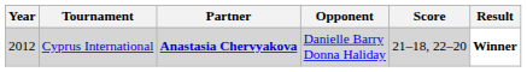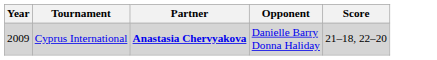 <table class="sortable wikitable" style="font-size: 90%;">
 <tr>
 <th>Year</th>
 <th>Tournament</th>
 <th>Partner</th>
 <th>Opponent</th>
 <th>Score</th>
-<th>Result</th>
 </tr>
 <tr style="background:#D5D5D5">
-<td align="center">2012</td>
+<td align="center">2009</td>
 <td align="left"><a href='#'>Cyprus International</a></td>
 <td align="left"><strong> <a href='#'>Anastasia Chervyakova</a></strong></td>
 <td align="left"> <a href='#'>Danielle Barry</a><br> <a href='#'>Donna Haliday</a></td>
 <td align="left">21–18, 22–20</td>
-<td style="text-align:left; background:white"> <strong>Winner</strong></td>
 </tr>
 </table>
